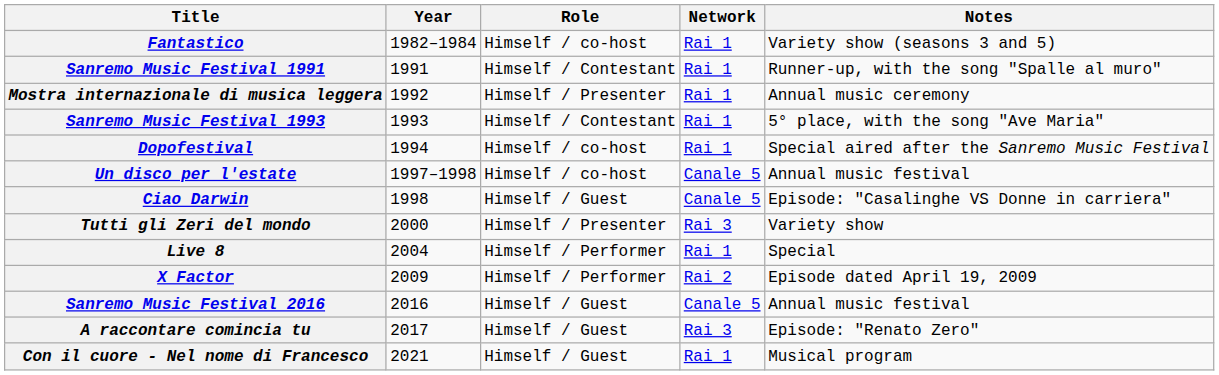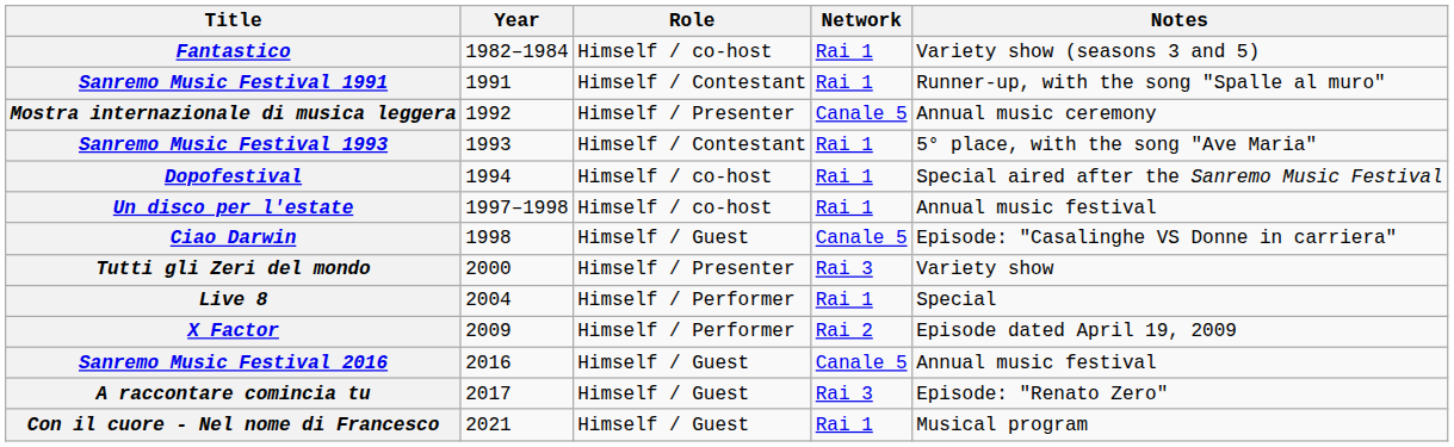 <table class="wikitable plainrowheaders" style="text-align:left;">
 <tr>
 <th>Title</th>
 <th>Year</th>
 <th>Role</th>
 <th>Network</th>
 <th>Notes</th>
 </tr>
 <tr>
 <th scope="row"><em><a href='#'>Fantastico</a></em></th>
 <td>1982–1984</td>
 <td>Himself / co-host</td>
 <td><a href='#'>Rai 1</a></td>
 <td>Variety show (seasons 3 and 5)</td>
 </tr>
 <tr>
 <th scope="row"><em><a href='#'>Sanremo Music Festival 1991</a></em></th>
 <td>1991</td>
 <td>Himself / Contestant</td>
 <td><a href='#'>Rai 1</a></td>
 <td>Runner-up, with the song "Spalle al muro"</td>
 </tr>
 <tr>
 <th scope="row"><em>Mostra internazionale di musica leggera</em></th>
 <td>1992</td>
 <td>Himself / Presenter</td>
-<td><a href='#'>Rai 1</a></td>
+<td><a href='#'>Canale 5</a></td>
 <td>Annual music ceremony</td>
 </tr>
 <tr>
 <th scope="row"><em><a href='#'>Sanremo Music Festival 1993</a></em></th>
 <td>1993</td>
 <td>Himself / Contestant</td>
 <td><a href='#'>Rai 1</a></td>
 <td>5° place, with the song "Ave Maria"</td>
 </tr>
 <tr>
 <th scope="row"><em><a href='#'>Dopofestival</a></em></th>
 <td>1994</td>
 <td>Himself / co-host</td>
 <td><a href='#'>Rai 1</a></td>
 <td>Special aired after the <em>Sanremo Music Festival</em></td>
 </tr>
 <tr>
 <th scope="row"><em><a href='#'>Un disco per l'estate</a></em></th>
 <td>1997–1998</td>
 <td>Himself / co-host</td>
-<td><a href='#'>Canale 5</a></td>
+<td><a href='#'>Rai 1</a></td>
 <td>Annual music festival</td>
 </tr>
 <tr>
 <th scope="row"><em><a href='#'>Ciao Darwin</a></em></th>
 <td>1998</td>
 <td>Himself / Guest</td>
 <td><a href='#'>Canale 5</a></td>
 <td>Episode: "Casalinghe VS Donne in carriera"</td>
 </tr>
 <tr>
 <th scope="row"><em>Tutti gli Zeri del mondo</em></th>
 <td>2000</td>
 <td>Himself / Presenter</td>
 <td><a href='#'>Rai 3</a></td>
 <td>Variety show</td>
 </tr>
 <tr>
 <th scope="row"><em>Live 8</em></th>
 <td>2004</td>
 <td>Himself / Performer</td>
 <td><a href='#'>Rai 1</a></td>
 <td>Special</td>
 </tr>
 <tr>
 <th scope="row"><em><a href='#'>X Factor</a></em></th>
 <td>2009</td>
 <td>Himself / Performer</td>
 <td><a href='#'>Rai 2</a></td>
 <td>Episode dated April 19, 2009</td>
 </tr>
 <tr>
 <th scope="row"><em><a href='#'>Sanremo Music Festival 2016</a></em></th>
 <td>2016</td>
 <td>Himself / Guest</td>
 <td><a href='#'>Canale 5</a></td>
 <td>Annual music festival</td>
 </tr>
 <tr>
 <th scope="row"><em>A raccontare comincia tu</em></th>
 <td>2017</td>
 <td>Himself / Guest</td>
 <td><a href='#'>Rai 3</a></td>
 <td>Episode: "Renato Zero"</td>
 </tr>
 <tr>
 <th scope="row"><em>Con il cuore - Nel nome di Francesco</em></th>
 <td>2021</td>
 <td>Himself / Guest</td>
 <td><a href='#'>Rai 1</a></td>
 <td>Musical program</td>
 </tr>
 </table>
